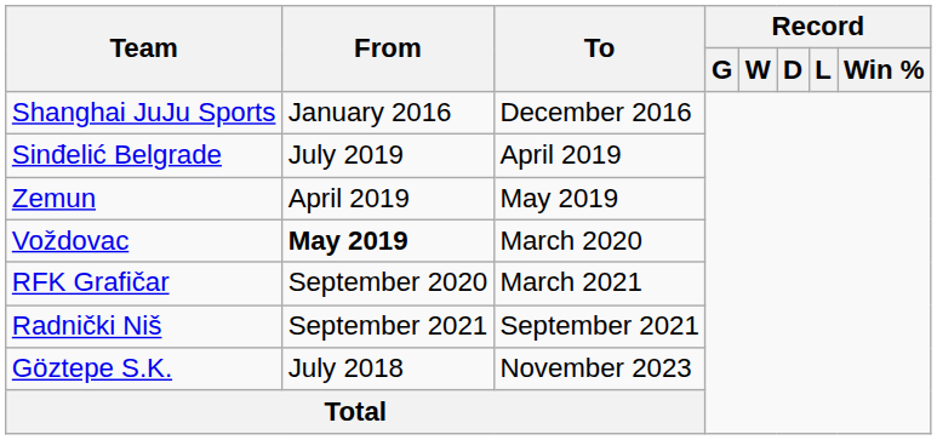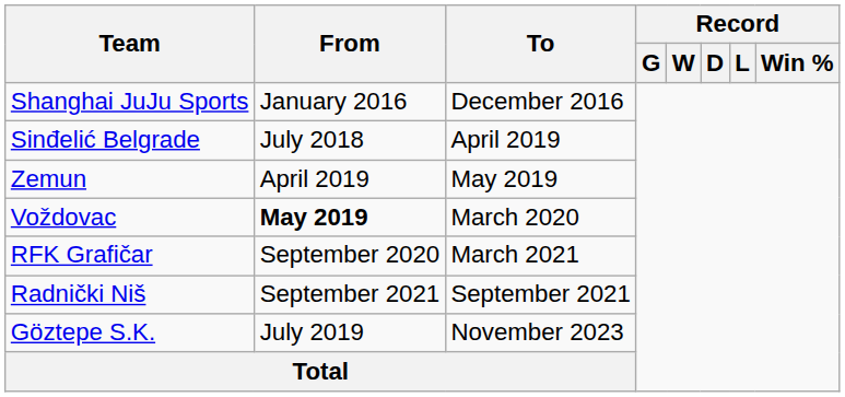 <table class="wikitable" tyle="text-align: center">
 <tr>
 <th rowspan="2">Team</th>
 <th rowspan="2">From</th>
 <th rowspan="2">To</th>
 <th colspan="5">Record</th>
 </tr>
 <tr>
 <th>G</th>
 <th>W</th>
 <th>D</th>
 <th>L</th>
 <th>Win %</th>
 </tr>
 <tr>
 <td align=left><a href='#'>Shanghai JuJu Sports</a></td>
 <td align=left>January 2016</td>
 <td align=left>December 2016<br></td>
 </tr>
 <tr>
 <td align="left"><a href='#'>Sinđelić Belgrade</a></td>
-<td align=left>July 2019</td>
+<td align="left">July 2018</td>
 <td align="left">April 2019<br></td>
 </tr>
 <tr>
 <td align=left><a href='#'>Zemun</a></td>
 <td align=left>April 2019</td>
 <td align=left>May 2019<br></td>
 </tr>
 <tr>
 <td align=left><a href='#'>Voždovac</a></td>
 <td align=left><strong>May 2019</strong></td>
 <td align=left>March 2020<br></td>
 </tr>
 <tr>
 <td align="left"><a href='#'>RFK Grafičar</a></td>
 <td align="left">September 2020</td>
 <td align="left">March 2021<br></td>
 </tr>
 <tr>
 <td align=left><a href='#'>Radnički Niš</a></td>
 <td align=left>September 2021</td>
 <td align=left>September 2021<br></td>
 </tr>
 <tr>
 <td align=left><a href='#'>Göztepe S.K.</a></td>
-<td align="left">July 2018</td>
+<td align=left>July 2019</td>
 <td align=left>November 2023<br></td>
 </tr>
 <tr>
 <th colspan="3">Total<br></th>
 </tr>
 </table>
